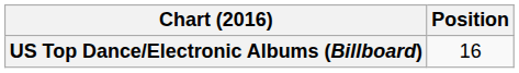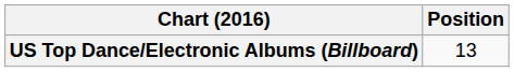 <table class="wikitable plainrowheaders" style="text-align:center">
 <tr>
 <th scope="col">Chart (2016)</th>
 <th scope="col">Position</th>
 </tr>
 <tr>
 <th scope="row">US Top Dance/Electronic Albums (<em>Billboard</em>)</th>
-<td>16</td>
+<td>13</td>
 </tr>
 </table>
